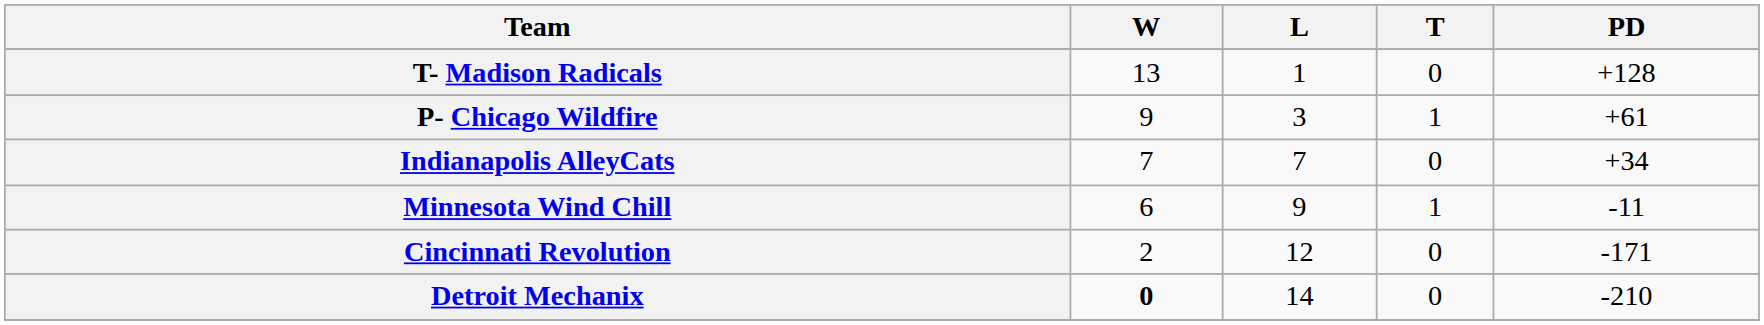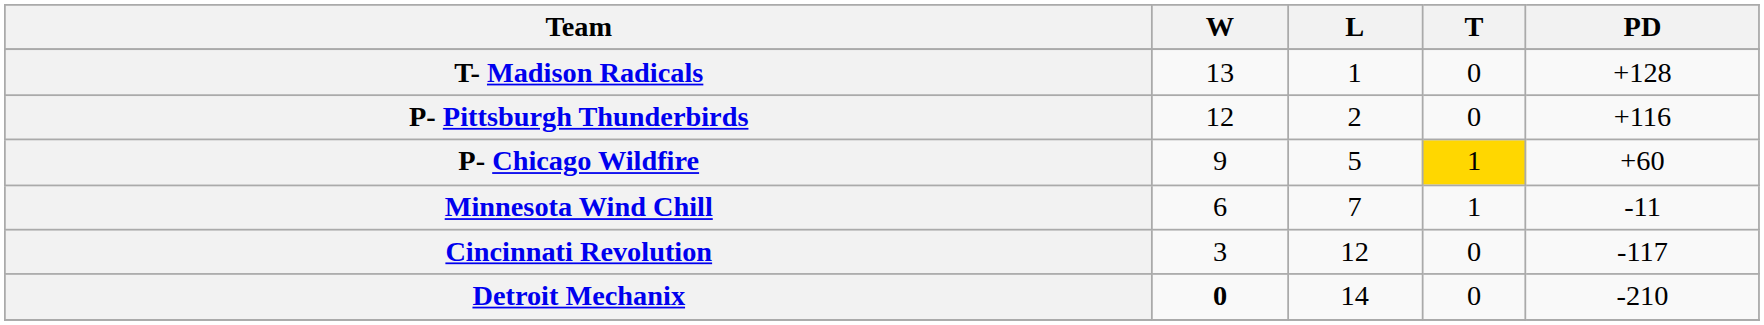 <table class="wikitable" width=50% style="text-align:center;">
 <tr>
 <th>Team</th>
 <th>W</th>
 <th>L</th>
 <th>T</th>
 <th>PD</th>
 </tr>
 <tr>
 </tr>
 <tr>
 <th><strong>T- </strong><a href='#'>Madison Radicals</a></th>
 <td style="text-align:center;">13</td>
 <td style="text-align:center;">1</td>
 <td style="text-align:center;">0</td>
 <td style="text-align:center;">+128</td>
 </tr>
 <tr>
+<th><strong>P- </strong><a href='#'>Pittsburgh Thunderbirds</a></th>
+<td style="text-align:center;">12</td>
+<td style="text-align:center;">2</td>
+<td style="text-align:center;">0</td>
+<td style="text-align:center;">+116</td>
+</tr>
+<tr>
 <th><strong>P- </strong><a href='#'>Chicago Wildfire</a></th>
 <td style="text-align:center;">9</td>
-<td style="text-align:center;">3</td>
-<td style="text-align:center;">1</td>
-<td style="text-align:center;">+61</td>
-</tr>
-<tr>
-<th><a href='#'>Indianapolis AlleyCats</a></th>
-<td style="text-align:center;">7</td>
-<td style="text-align:center;">7</td>
-<td style="text-align:center;">0</td>
-<td style="text-align:center;">+34</td>
+<td style="text-align:center;">5</td>
+<td style="background: gold; text-align:center;">1</td>
+<td style="text-align:center;">+60</td>
 </tr>
 <tr>
 <th><a href='#'>Minnesota Wind Chill</a></th>
 <td style="text-align:center;">6</td>
-<td style="text-align:center;">9</td>
+<td style="text-align:center;">7</td>
 <td style="text-align:center;">1</td>
 <td style="text-align:center;">-11</td>
 </tr>
 <tr>
 <th><a href='#'>Cincinnati Revolution</a></th>
-<td style="text-align:center;">2</td>
+<td style="text-align:center;">3</td>
 <td style="text-align:center;">12</td>
 <td style="text-align:center;">0</td>
-<td style="text-align:center;">-171</td>
+<td style="text-align:center;">-117</td>
 </tr>
 <tr>
 <th><a href='#'>Detroit Mechanix</a></th>
 <td style="text-align:center;"><strong>0</strong></td>
 <td style="text-align:center;">14</td>
 <td style="text-align:center;">0</td>
 <td style="text-align:center;">-210</td>
 </tr>
 <tr>
 </tr>
 </table>
